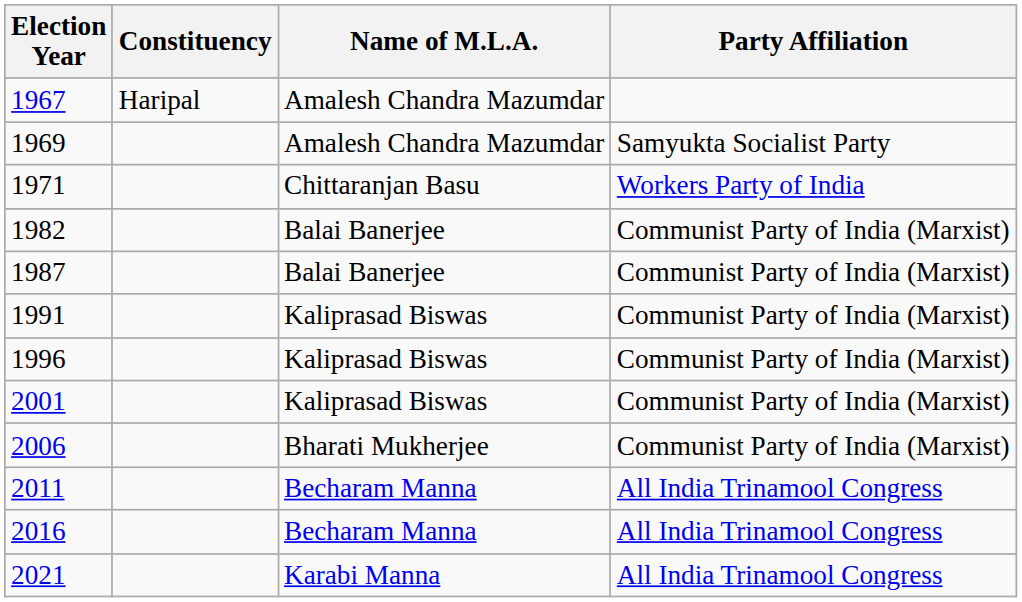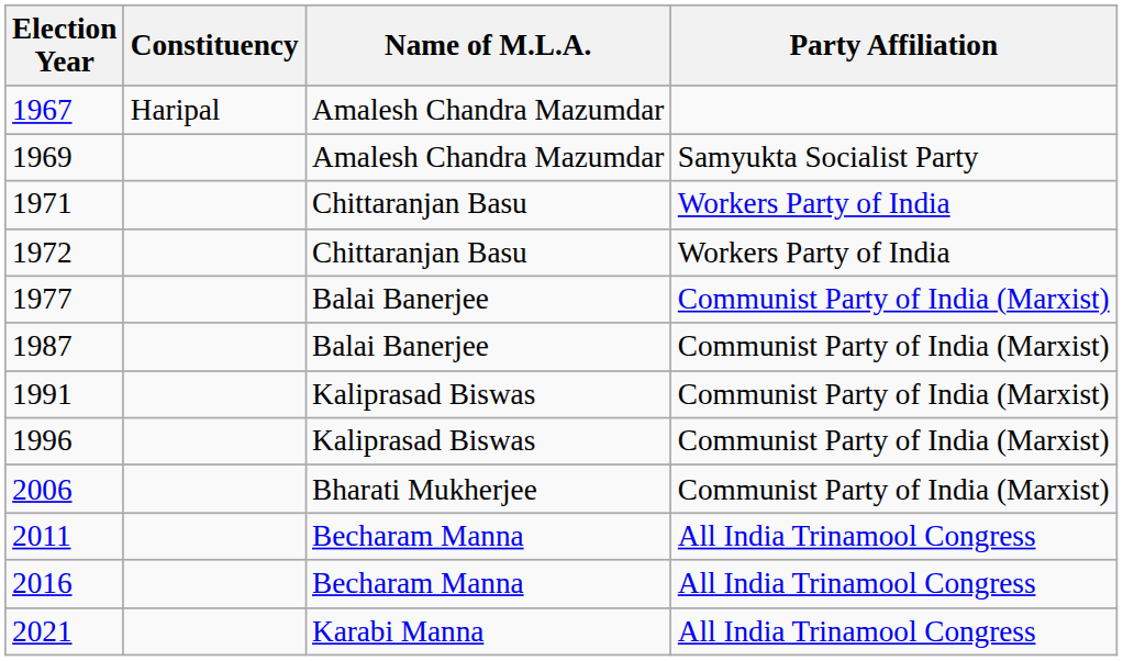 <table class="wikitable sortable"ìÍĦĤĠčw>
 <tr>
 <th>Election<br> Year</th>
 <th>Constituency</th>
 <th>Name of M.L.A.</th>
 <th>Party Affiliation</th>
 </tr>
 <tr>
 <td><a href='#'>1967</a></td>
 <td>Haripal</td>
 <td>Amalesh Chandra Mazumdar</td>
 <td></td>
 </tr>
 <tr>
 <td>1969</td>
 <td></td>
 <td>Amalesh Chandra Mazumdar</td>
 <td>Samyukta Socialist Party</td>
 </tr>
 <tr>
 <td>1971</td>
 <td></td>
 <td>Chittaranjan Basu</td>
 <td><a href='#'>Workers Party of India</a></td>
 </tr>
 <tr>
-<td>1982</td>
+<td>1972</td>
+<td></td>
+<td>Chittaranjan Basu</td>
+<td>Workers Party of India</td>
+</tr>
+<tr>
+<td>1977</td>
 <td></td>
 <td>Balai Banerjee</td>
-<td>Communist Party of India (Marxist)</td>
+<td><a href='#'>Communist Party of India (Marxist)</a></td>
 </tr>
 <tr>
 <td>1987</td>
 <td></td>
 <td>Balai Banerjee</td>
 <td>Communist Party of India (Marxist)</td>
 </tr>
 <tr>
 <td>1991</td>
 <td></td>
 <td>Kaliprasad Biswas</td>
 <td>Communist Party of India (Marxist)</td>
 </tr>
 <tr>
 <td>1996</td>
-<td></td>
-<td>Kaliprasad Biswas</td>
-<td>Communist Party of India (Marxist)</td>
-</tr>
-<tr>
-<td><a href='#'>2001</a></td>
 <td></td>
 <td>Kaliprasad Biswas</td>
 <td>Communist Party of India (Marxist)</td>
 </tr>
 <tr>
 <td><a href='#'>2006</a></td>
 <td></td>
 <td>Bharati Mukherjee</td>
 <td>Communist Party of India (Marxist)</td>
 </tr>
 <tr>
 <td><a href='#'>2011</a></td>
 <td></td>
 <td><a href='#'>Becharam Manna</a></td>
 <td><a href='#'>All India Trinamool Congress</a></td>
 </tr>
 <tr>
 <td><a href='#'>2016</a></td>
 <td></td>
 <td><a href='#'>Becharam Manna</a></td>
 <td><a href='#'>All India Trinamool Congress</a></td>
 </tr>
 <tr>
 <td><a href='#'>2021</a></td>
 <td></td>
 <td><a href='#'>Karabi Manna</a></td>
 <td><a href='#'>All India Trinamool Congress</a></td>
 </tr>
 </table>
